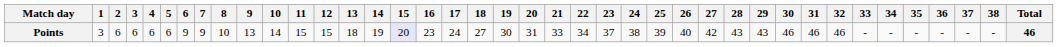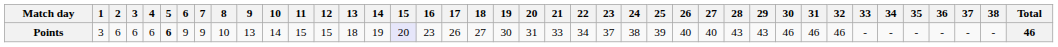 <table class="wikitable" style="width:100%; font-size:85%;">
 <tr valign=top>
 <th align=center>Match day</th>
 <th align=center>1</th>
 <th align=center>2</th>
 <th align=center>3</th>
 <th align=center>4</th>
 <th align=center>5</th>
 <th align=center>6</th>
 <th align=center>7</th>
 <th align=center>8</th>
 <th align=center>9</th>
 <th align=center>10</th>
 <th align=center>11</th>
 <th align=center>12</th>
 <th align=center>13</th>
 <th align=center>14</th>
 <th align=center>15</th>
 <th align=center>16</th>
 <th align=center>17</th>
 <th align=center>18</th>
 <th align=center>19</th>
 <th align=center>20</th>
 <th align=center>21</th>
 <th align=center>22</th>
 <th align=center>23</th>
 <th align=center>24</th>
 <th align=center>25</th>
 <th align=center>26</th>
 <th align=center>27</th>
 <th align=center>28</th>
 <th align=center>29</th>
 <th align=center>30</th>
 <th align=center>31</th>
 <th align=center>32</th>
 <th align=center>33</th>
 <th align=center>34</th>
 <th align=center>35</th>
 <th align=center>36</th>
 <th align=center>37</th>
 <th align=center>38</th>
 <th align=center><strong>Total</strong></th>
 </tr>
 <tr>
 <th align=center>Points</th>
 <td align=center>3</td>
 <td align=center>6</td>
 <td align=center>6</td>
 <td align=center>6</td>
-<td align=center>6</td>
+<td align=center><strong>6</strong></td>
 <td align=center>9</td>
 <td align=center>9</td>
 <td align=center>10</td>
 <td align=center>13</td>
 <td align=center>14</td>
 <td align=center>15</td>
 <td align=center>15</td>
 <td align=center>18</td>
 <td align=center>19</td>
 <td align=center style="background: lavender;">20</td>
 <td align=center>23</td>
-<td align=center>24</td>
+<td align=center>26</td>
 <td align=center>27</td>
 <td align=center>30</td>
 <td align=center>31</td>
 <td align=center>33</td>
 <td align=center>34</td>
 <td align=center>37</td>
 <td align=center>38</td>
 <td align=center>39</td>
 <td align=center>40</td>
-<td align=center>42</td>
+<td align=center>40</td>
 <td align=center>43</td>
 <td align=center>43</td>
 <td align=center>46</td>
 <td align=center>46</td>
 <td align=center>46</td>
 <td align=center>-</td>
 <td align=center>-</td>
 <td align=center>-</td>
 <td align=center>-</td>
 <td align=center>-</td>
 <td align=center>-</td>
 <th align=center><strong>46</strong></th>
 </tr>
 </table>
